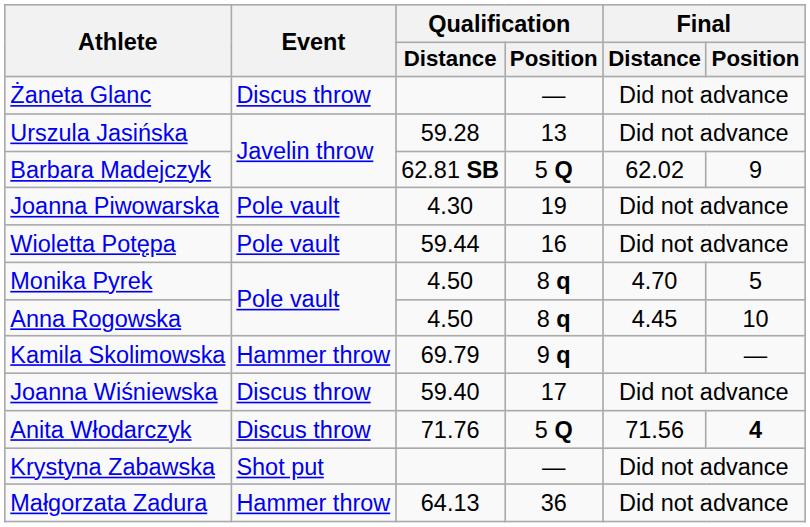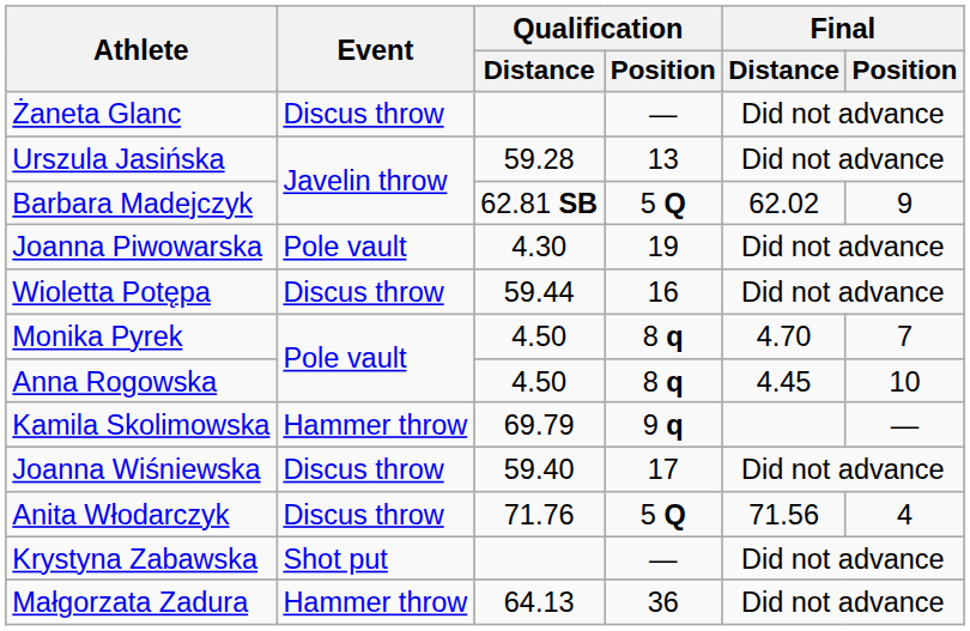 <table class=wikitable style="font-size:90%">
 <tr>
 <th rowspan="2">Athlete</th>
 <th rowspan="2">Event</th>
 <th colspan="2">Qualification</th>
 <th colspan="2">Final</th>
 </tr>
 <tr style="font-size:95%">
 <th>Distance</th>
 <th>Position</th>
 <th>Distance</th>
 <th>Position</th>
 </tr>
 <tr align=center>
 <td align=left><a href='#'>Żaneta Glanc</a></td>
 <td align=left><a href='#'>Discus throw</a></td>
 <td></td>
 <td>—</td>
 <td colspan=2>Did not advance</td>
 </tr>
 <tr align=center>
 <td align=left><a href='#'>Urszula Jasińska</a></td>
 <td align=left rowspan=2><a href='#'>Javelin throw</a></td>
 <td>59.28</td>
 <td>13</td>
 <td colspan=2>Did not advance</td>
 </tr>
 <tr align=center>
 <td align=left><a href='#'>Barbara Madejczyk</a></td>
 <td>62.81 <strong>SB</strong></td>
 <td>5 <strong>Q</strong></td>
 <td>62.02</td>
 <td>9</td>
 </tr>
 <tr align=center>
 <td align=left><a href='#'>Joanna Piwowarska</a></td>
 <td align=left><a href='#'>Pole vault</a></td>
 <td>4.30</td>
 <td>19</td>
 <td colspan=2>Did not advance</td>
 </tr>
 <tr align=center>
 <td align=left><a href='#'>Wioletta Potępa</a></td>
-<td align=left><a href='#'>Pole vault</a></td>
+<td align=left><a href='#'>Discus throw</a></td>
 <td>59.44</td>
 <td>16</td>
 <td colspan=2>Did not advance</td>
 </tr>
 <tr align=center>
 <td align=left><a href='#'>Monika Pyrek</a></td>
 <td align=left rowspan=2><a href='#'>Pole vault</a></td>
 <td>4.50</td>
 <td>8 <strong>q</strong></td>
 <td>4.70</td>
-<td>5</td>
+<td>7</td>
 </tr>
 <tr align=center>
 <td align=left><a href='#'>Anna Rogowska</a></td>
 <td>4.50</td>
 <td>8 <strong>q</strong></td>
 <td>4.45</td>
 <td>10</td>
 </tr>
 <tr align=center>
 <td align=left><a href='#'>Kamila Skolimowska</a></td>
 <td align=left><a href='#'>Hammer throw</a></td>
 <td>69.79</td>
 <td>9 <strong>q</strong></td>
 <td></td>
 <td>—</td>
 </tr>
 <tr align=center>
 <td align=left><a href='#'>Joanna Wiśniewska</a></td>
 <td align=left><a href='#'>Discus throw</a></td>
 <td>59.40</td>
 <td>17</td>
 <td colspan=2>Did not advance</td>
 </tr>
 <tr align=center>
 <td align=left><a href='#'>Anita Włodarczyk</a></td>
 <td align=left><a href='#'>Discus throw</a></td>
 <td>71.76</td>
 <td>5 <strong>Q</strong></td>
 <td>71.56</td>
-<td><strong>4</strong></td>
+<td>4</td>
 </tr>
 <tr align=center>
 <td align=left><a href='#'>Krystyna Zabawska</a></td>
 <td align=left><a href='#'>Shot put</a></td>
 <td></td>
 <td>—</td>
 <td colspan=2>Did not advance</td>
 </tr>
 <tr align=center>
 <td align=left><a href='#'>Małgorzata Zadura</a></td>
 <td align=left><a href='#'>Hammer throw</a></td>
 <td>64.13</td>
 <td>36</td>
 <td colspan=2>Did not advance</td>
 </tr>
 </table>
